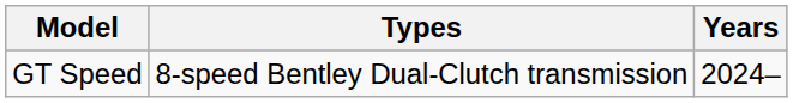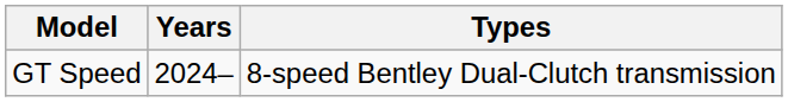 <table class="wikitable sortable collapsible">
 <tr>
 <th>Model</th>
+<th>Years</th>
 <th>Types</th>
-<th>Years</th>
 </tr>
 <tr>
 <td>GT Speed</td>
+<td>2024–</td>
 <td>8-speed Bentley Dual-Clutch transmission</td>
-<td>2024–</td>
 </tr>
 </table>
